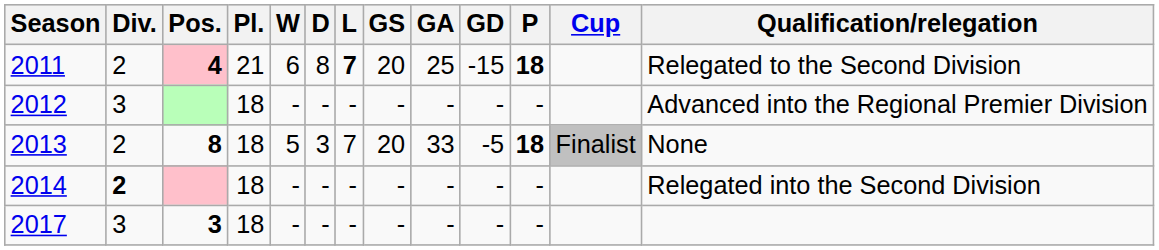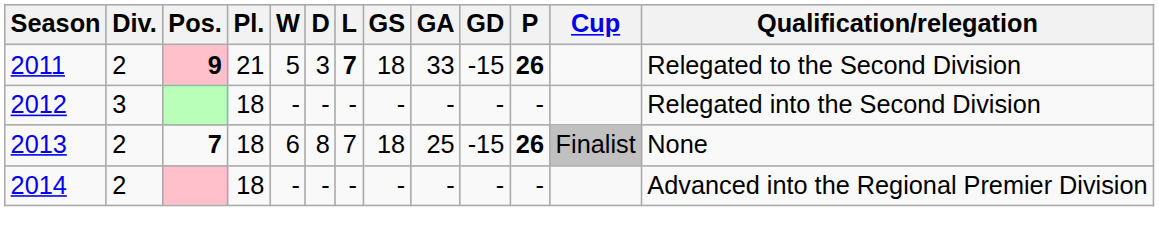 <table class="wikitable">
 <tr style="background:#efefef;">
 <th>Season</th>
 <th>Div.</th>
 <th>Pos.</th>
 <th>Pl.</th>
 <th>W</th>
 <th>D</th>
 <th>L</th>
 <th>GS</th>
 <th>GA</th>
 <th>GD</th>
 <th>P</th>
 <th><a href='#'>Cup</a></th>
 <th>Qualification/relegation</th>
 </tr>
 <tr>
 <td><a href='#'>2011</a></td>
 <td>2</td>
-<td align=right bgcolor=#FFC0CB><strong>4</strong></td>
+<td align=right bgcolor=#FFC0CB><strong>9</strong></td>
 <td align=right>21</td>
-<td align=right>6</td>
-<td align=right>8</td>
+<td align=right>5</td>
+<td align=right>3</td>
 <td align=right><strong>7</strong></td>
-<td align=right>20</td>
-<td align=right>25</td>
+<td align=right>18</td>
+<td align=right>33</td>
 <td align=right>-15</td>
-<td align=right><strong>18</strong></td>
+<td align=right><strong>26</strong></td>
 <td></td>
 <td>Relegated to the Second Division</td>
 </tr>
 <tr>
 <td><a href='#'>2012</a></td>
 <td>3</td>
 <td align=right bgcolor=#B9FFB9></td>
 <td align=right>18</td>
 <td align=right>-</td>
 <td align=right>-</td>
 <td align=right>-</td>
 <td align=right>-</td>
 <td align=right>-</td>
 <td align=right>-</td>
 <td align=right>-</td>
 <td></td>
-<td>Advanced into the Regional Premier Division</td>
+<td>Relegated into the Second Division</td>
 </tr>
 <tr>
 <td><a href='#'>2013</a></td>
 <td>2</td>
-<td align=right><strong>8</strong></td>
+<td align=right><strong>7</strong></td>
 <td align=right>18</td>
-<td align=right>5</td>
-<td align=right>3</td>
+<td align=right>6</td>
+<td align=right>8</td>
 <td align=right>7</td>
-<td align=right>20</td>
-<td align=right>33</td>
-<td align=right>-5</td>
-<td align=right><strong>18</strong></td>
+<td align=right>18</td>
+<td align=right>25</td>
+<td align=right>-15</td>
+<td align=right><strong>26</strong></td>
 <td bgcolor=silver>Finalist</td>
 <td>None</td>
 </tr>
 <tr>
 <td><a href='#'>2014</a></td>
-<td><strong>2</strong></td>
+<td>2</td>
 <td align=right bgcolor=#FFC0CB></td>
 <td align=right>18</td>
 <td align=right>-</td>
 <td align=right>-</td>
 <td align=right>-</td>
 <td align=right>-</td>
 <td align=right>-</td>
 <td align=right>-</td>
 <td align=right>-</td>
 <td></td>
-<td>Relegated into the Second Division</td>
-</tr>
-<tr>
-<td><a href='#'>2017</a></td>
-<td>3</td>
-<td align=right><strong>3</strong></td>
-<td align=right>18</td>
-<td align=right>-</td>
-<td align=right>-</td>
-<td align=right>-</td>
-<td align=right>-</td>
-<td align=right>-</td>
-<td align=right>-</td>
-<td align=right>-</td>
-<td></td>
-<td></td>
+<td>Advanced into the Regional Premier Division</td>
 </tr>
 </table>
